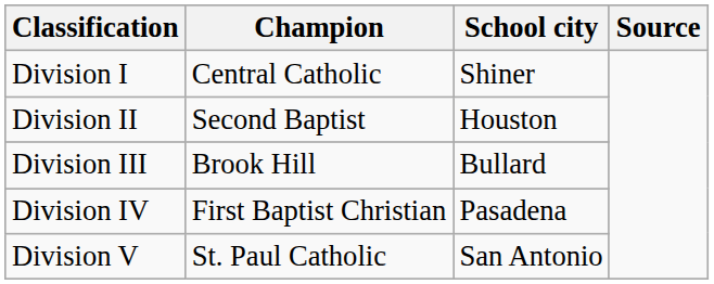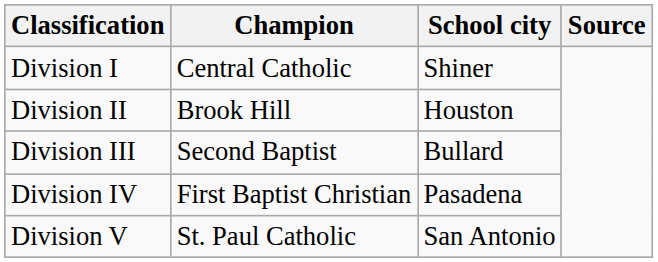 <table class="wikitable">
 <tr>
 <th>Classification</th>
 <th>Champion</th>
 <th>School city</th>
 <th>Source</th>
 </tr>
 <tr>
 <td>Division I</td>
 <td>Central Catholic</td>
 <td>Shiner</td>
 <td rowspan="5"></td>
 </tr>
 <tr>
 <td>Division II</td>
-<td>Second Baptist</td>
+<td>Brook Hill</td>
 <td>Houston</td>
 </tr>
 <tr>
 <td>Division III</td>
-<td>Brook Hill</td>
+<td>Second Baptist</td>
 <td>Bullard</td>
 </tr>
 <tr>
 <td>Division IV</td>
 <td>First Baptist Christian</td>
 <td>Pasadena</td>
 </tr>
 <tr>
 <td>Division V</td>
 <td>St. Paul Catholic</td>
 <td>San Antonio</td>
 </tr>
 </table>
